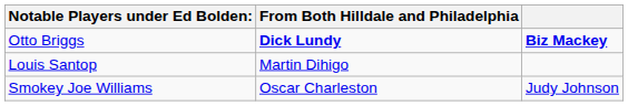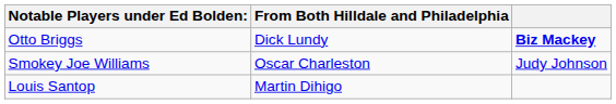 <table class="wikitable">
 <tr>
 <th>Notable Players under Ed Bolden:</th>
 <th>From Both Hilldale and Philadelphia</th>
 <th></th>
 </tr>
 <tr>
 <td><a href='#'>Otto Briggs</a></td>
-<td><strong><a href='#'>Dick Lundy</a></strong></td>
+<td><a href='#'>Dick Lundy</a></td>
 <td><strong><a href='#'>Biz Mackey</a></strong></td>
+</tr>
+<tr>
+<td><a href='#'>Smokey Joe Williams</a></td>
+<td><a href='#'>Oscar Charleston</a></td>
+<td><a href='#'>Judy Johnson</a></td>
 </tr>
 <tr>
 <td><a href='#'>Louis Santop</a></td>
 <td><a href='#'>Martin Dihigo</a></td>
 <td></td>
 </tr>
-<tr>
-<td><a href='#'>Smokey Joe Williams</a></td>
-<td><a href='#'>Oscar Charleston</a></td>
-<td><a href='#'>Judy Johnson</a></td>
-</tr>
 </table>
